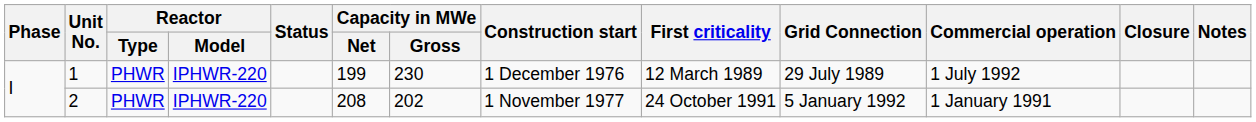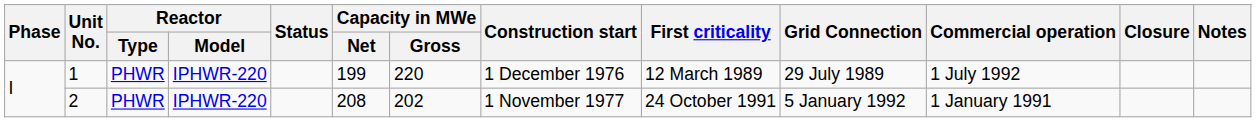 <table class="wikitable sortable mw-datatable">
 <tr>
 <th rowspan="2">Phase</th>
 <th rowspan="2">Unit<br>No.</th>
 <th colspan="2">Reactor</th>
 <th rowspan="2">Status</th>
 <th colspan="2">Capacity in MWe</th>
 <th rowspan="2">Construction start</th>
 <th rowspan="2">First <a href='#'>criticality</a></th>
 <th rowspan="2">Grid Connection</th>
 <th rowspan="2">Commercial operation</th>
 <th rowspan="2">Closure</th>
 <th rowspan="2">Notes</th>
 </tr>
 <tr>
 <th>Type</th>
 <th>Model</th>
 <th>Net</th>
 <th>Gross</th>
 </tr>
 <tr>
 <td rowspan="2">I</td>
 <td>1</td>
 <td><a href='#'>PHWR</a></td>
 <td><a href='#'>IPHWR-220</a></td>
 <td></td>
 <td>199</td>
-<td>230</td>
+<td>220</td>
 <td>1 December 1976</td>
 <td>12 March 1989</td>
 <td>29 July 1989</td>
 <td>1 July 1992</td>
 <td></td>
 <td></td>
 </tr>
 <tr>
 <td>2</td>
 <td><a href='#'>PHWR</a></td>
 <td><a href='#'>IPHWR-220</a></td>
 <td></td>
 <td>208</td>
 <td>202</td>
 <td>1 November 1977</td>
 <td>24 October 1991</td>
 <td>5 January 1992</td>
 <td>1 January 1991</td>
 <td></td>
 <td></td>
 </tr>
 </table>
